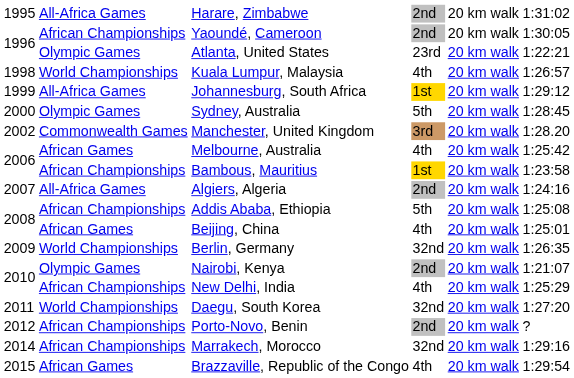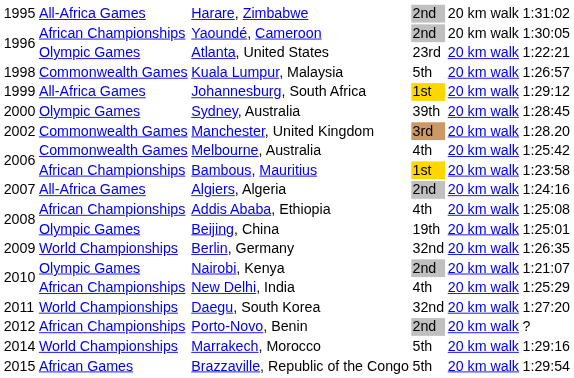 <table>
 <tr>
 <td>1995</td>
 <td><a href='#'>All-Africa Games</a></td>
 <td><a href='#'>Harare</a>, <a href='#'>Zimbabwe</a></td>
 <td bgcolor="silver">2nd</td>
 <td>20 km walk</td>
 <td>1:31:02</td>
 </tr>
 <tr>
 <td rowspan=2>1996</td>
 <td><a href='#'>African Championships</a></td>
 <td><a href='#'>Yaoundé</a>, <a href='#'>Cameroon</a></td>
 <td bgcolor="silver">2nd</td>
 <td>20 km walk</td>
 <td>1:30:05</td>
 </tr>
 <tr>
 <td><a href='#'>Olympic Games</a></td>
 <td><a href='#'>Atlanta</a>, United States</td>
 <td>23rd</td>
 <td><a href='#'>20 km walk</a></td>
 <td>1:22:21</td>
 </tr>
 <tr>
 <td>1998</td>
-<td><a href='#'>World Championships</a></td>
+<td><a href='#'>Commonwealth Games</a></td>
 <td><a href='#'>Kuala Lumpur</a>, Malaysia</td>
-<td>4th</td>
+<td>5th</td>
 <td><a href='#'>20 km walk</a></td>
 <td>1:26:57</td>
 </tr>
 <tr>
 <td>1999</td>
 <td><a href='#'>All-Africa Games</a></td>
 <td><a href='#'>Johannesburg</a>, South Africa</td>
 <td bgcolor="gold">1st</td>
 <td><a href='#'>20 km walk</a></td>
 <td>1:29:12</td>
 </tr>
 <tr>
 <td>2000</td>
 <td><a href='#'>Olympic Games</a></td>
 <td><a href='#'>Sydney</a>, Australia</td>
-<td>5th</td>
+<td>39th</td>
 <td><a href='#'>20 km walk</a></td>
 <td>1:28:45</td>
 </tr>
 <tr>
 <td>2002</td>
 <td><a href='#'>Commonwealth Games</a></td>
 <td><a href='#'>Manchester</a>, United Kingdom</td>
 <td bgcolor="cc9966">3rd</td>
 <td><a href='#'>20 km walk</a></td>
 <td>1:28.20</td>
 </tr>
 <tr>
 <td rowspan=2>2006</td>
-<td><a href='#'>African Games</a></td>
+<td><a href='#'>Commonwealth Games</a></td>
 <td><a href='#'>Melbourne</a>, Australia</td>
 <td>4th</td>
 <td><a href='#'>20 km walk</a></td>
 <td>1:25:42</td>
 </tr>
 <tr>
 <td><a href='#'>African Championships</a></td>
 <td><a href='#'>Bambous</a>, <a href='#'>Mauritius</a></td>
 <td bgcolor="gold">1st</td>
 <td><a href='#'>20 km walk</a></td>
 <td>1:23:58</td>
 </tr>
 <tr>
 <td>2007</td>
 <td><a href='#'>All-Africa Games</a></td>
 <td><a href='#'>Algiers</a>, Algeria</td>
 <td bgcolor="silver">2nd</td>
 <td><a href='#'>20 km walk</a></td>
 <td>1:24:16</td>
 </tr>
 <tr>
 <td rowspan=2>2008</td>
 <td><a href='#'>African Championships</a></td>
 <td><a href='#'>Addis Ababa</a>, Ethiopia</td>
-<td>5th</td>
+<td>4th</td>
 <td><a href='#'>20 km walk</a></td>
 <td>1:25:08</td>
 </tr>
 <tr>
-<td><a href='#'>African Games</a></td>
+<td><a href='#'>Olympic Games</a></td>
 <td><a href='#'>Beijing</a>, China</td>
-<td>4th</td>
+<td>19th</td>
 <td><a href='#'>20 km walk</a></td>
 <td>1:25:01</td>
 </tr>
 <tr>
 <td>2009</td>
 <td><a href='#'>World Championships</a></td>
 <td><a href='#'>Berlin</a>, Germany</td>
 <td>32nd</td>
 <td><a href='#'>20 km walk</a></td>
 <td>1:26:35</td>
 </tr>
 <tr>
 <td rowspan=2>2010</td>
 <td><a href='#'>Olympic Games</a></td>
 <td><a href='#'>Nairobi</a>, Kenya</td>
 <td bgcolor="silver">2nd</td>
 <td><a href='#'>20 km walk</a></td>
 <td>1:21:07</td>
 </tr>
 <tr>
 <td><a href='#'>African Championships</a></td>
 <td><a href='#'>New Delhi</a>, India</td>
 <td>4th</td>
 <td><a href='#'>20 km walk</a></td>
 <td>1:25:29</td>
 </tr>
 <tr>
 <td>2011</td>
 <td><a href='#'>World Championships</a></td>
 <td><a href='#'>Daegu</a>, South Korea</td>
 <td>32nd</td>
 <td><a href='#'>20 km walk</a></td>
 <td>1:27:20</td>
 </tr>
 <tr>
 <td>2012</td>
 <td><a href='#'>African Championships</a></td>
 <td><a href='#'>Porto-Novo</a>, Benin</td>
 <td bgcolor="silver">2nd</td>
 <td><a href='#'>20 km walk</a></td>
 <td>?</td>
 </tr>
 <tr>
 <td>2014</td>
-<td><a href='#'>African Championships</a></td>
+<td><a href='#'>World Championships</a></td>
 <td><a href='#'>Marrakech</a>, Morocco</td>
-<td>32nd</td>
+<td>5th</td>
 <td><a href='#'>20 km walk</a></td>
 <td>1:29:16</td>
 </tr>
 <tr>
 <td>2015</td>
 <td><a href='#'>African Games</a></td>
 <td><a href='#'>Brazzaville</a>, Republic of the Congo</td>
-<td>4th</td>
+<td>5th</td>
 <td><a href='#'>20 km walk</a></td>
 <td>1:29:54</td>
 </tr>
 </table>
